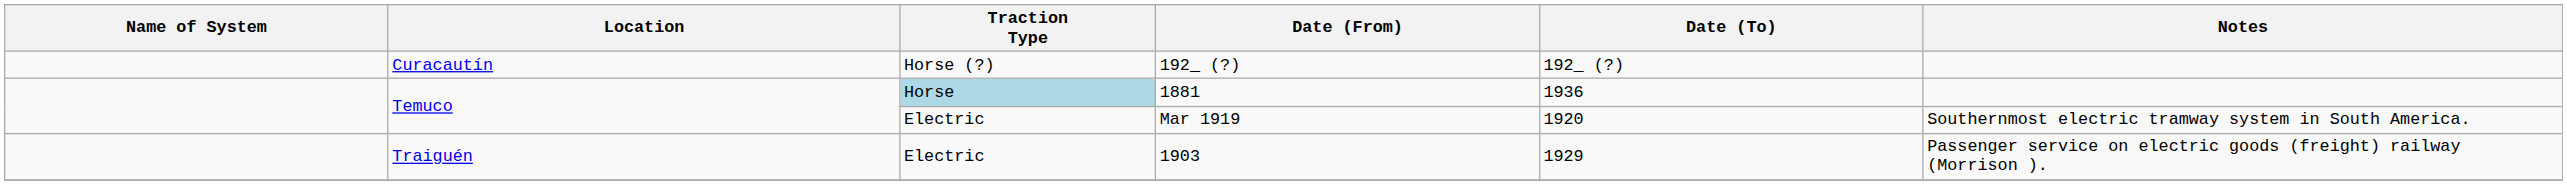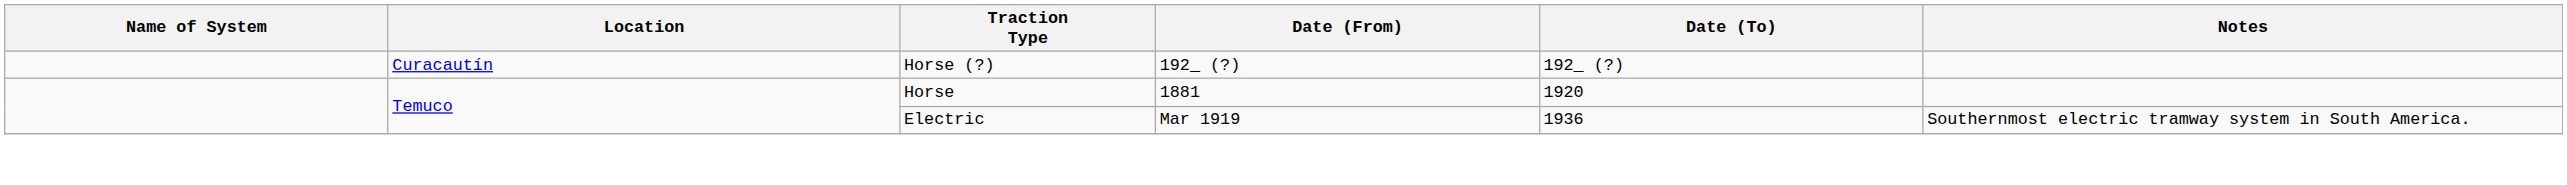 <table class="wikitable" width=100%>
 <tr>
 <th width=15%>Name of System</th>
 <th width=20%>Location</th>
 <th width=10%>Traction<br>Type</th>
 <th width=15%>Date (From)</th>
 <th width=15%>Date (To)</th>
 <th width=25%>Notes</th>
 </tr>
 <tr>
 <td> </td>
 <td><a href='#'>Curacautín</a></td>
 <td>Horse (?)</td>
 <td>192_ (?)</td>
 <td>192_ (?)</td>
 <td></td>
 </tr>
 <tr>
 <td rowspan="2"> </td>
 <td rowspan="2"><a href='#'>Temuco</a></td>
-<td style="background: lightblue;">Horse</td>
+<td>Horse</td>
 <td>1881</td>
-<td>1936</td>
+<td>1920</td>
 <td></td>
 </tr>
 <tr>
 <td>Electric</td>
 <td>Mar 1919</td>
-<td>1920</td>
+<td>1936</td>
 <td> Southernmost electric tramway system in South America.</td>
-</tr>
-<tr>
-<td> </td>
-<td><a href='#'>Traiguén</a></td>
-<td>Electric</td>
-<td>1903</td>
-<td>1929</td>
-<td>Passenger service on electric goods (freight) railway (Morrison ).</td>
 </tr>
 <tr>
 </tr>
 </table>
